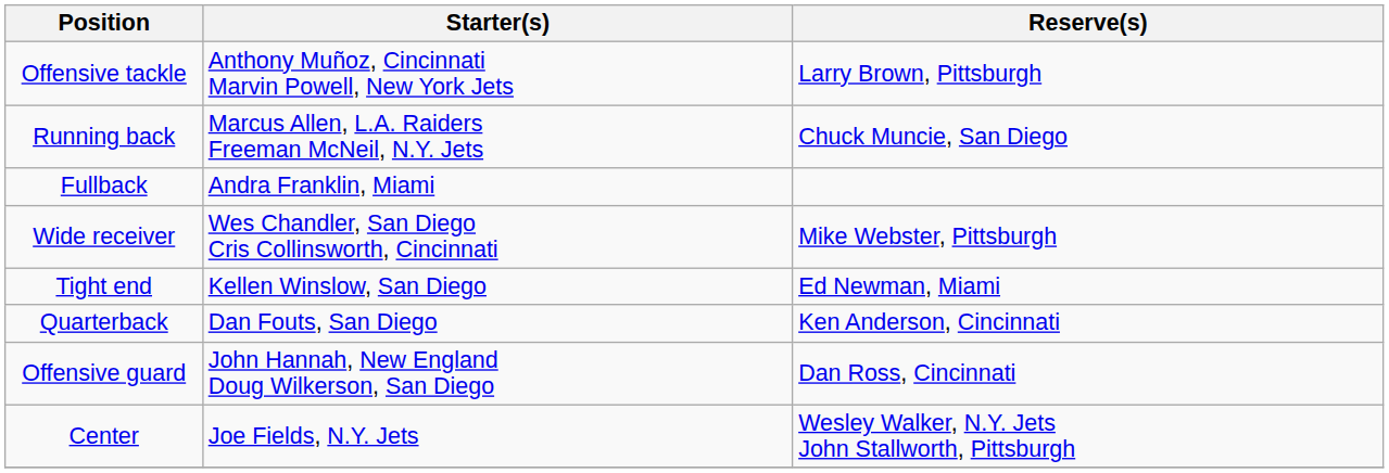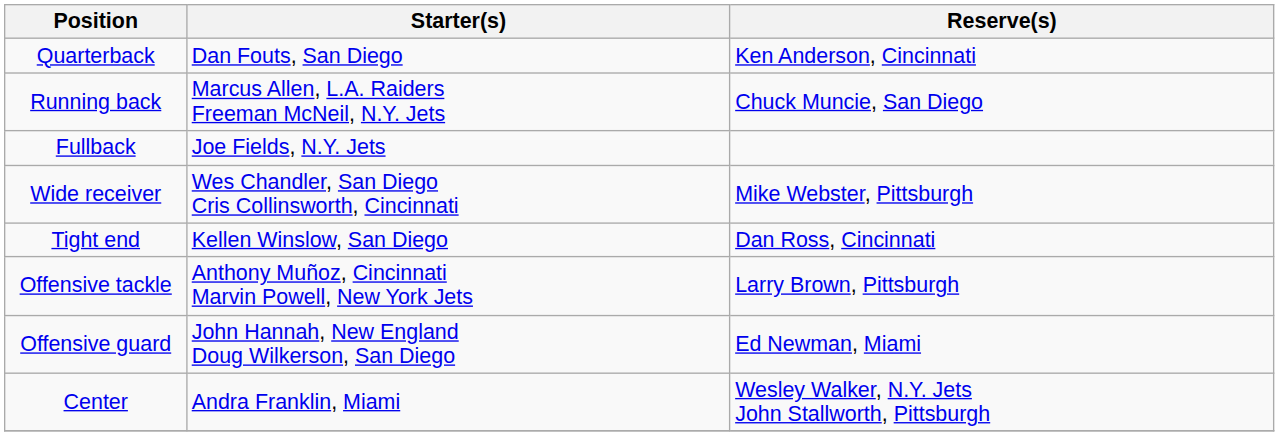 <table class="wikitable" width=75%>
 <tr>
 <th width=10%>Position</th>
 <th width=30%>Starter(s)</th>
 <th width=30%>Reserve(s)</th>
 </tr>
 <tr>
-<td align=center><a href='#'>Offensive tackle</a></td>
-<td> <a href='#'>Anthony Muñoz</a>, <a href='#'>Cincinnati</a><br> <a href='#'>Marvin Powell</a>, <a href='#'>New York Jets</a></td>
-<td> <a href='#'>Larry Brown</a>, <a href='#'>Pittsburgh</a></td>
+<td align=center><a href='#'>Quarterback</a></td>
+<td> <a href='#'>Dan Fouts</a>, <a href='#'>San Diego</a></td>
+<td> <a href='#'>Ken Anderson</a>, <a href='#'>Cincinnati</a></td>
 </tr>
 <tr>
 <td align=center><a href='#'>Running back</a></td>
 <td> <a href='#'>Marcus Allen</a>, <a href='#'>L.A. Raiders</a><br> <a href='#'>Freeman McNeil</a>, <a href='#'>N.Y. Jets</a></td>
 <td> <a href='#'>Chuck Muncie</a>, <a href='#'>San Diego</a></td>
 </tr>
 <tr>
 <td align=center><a href='#'>Fullback</a></td>
-<td> <a href='#'>Andra Franklin</a>, <a href='#'>Miami</a></td>
+<td> <a href='#'>Joe Fields</a>, <a href='#'>N.Y. Jets</a></td>
 </tr>
 <tr>
 <td align=center><a href='#'>Wide receiver</a></td>
 <td> <a href='#'>Wes Chandler</a>, <a href='#'>San Diego</a><br> <a href='#'>Cris Collinsworth</a>, <a href='#'>Cincinnati</a></td>
 <td> <a href='#'>Mike Webster</a>, <a href='#'>Pittsburgh</a></td>
 </tr>
 <tr>
 <td align=center><a href='#'>Tight end</a></td>
 <td> <a href='#'>Kellen Winslow</a>, <a href='#'>San Diego</a></td>
-<td> <a href='#'>Ed Newman</a>, <a href='#'>Miami</a></td>
+<td> <a href='#'>Dan Ross</a>, <a href='#'>Cincinnati</a></td>
 </tr>
 <tr>
-<td align=center><a href='#'>Quarterback</a></td>
-<td> <a href='#'>Dan Fouts</a>, <a href='#'>San Diego</a></td>
-<td> <a href='#'>Ken Anderson</a>, <a href='#'>Cincinnati</a></td>
+<td align=center><a href='#'>Offensive tackle</a></td>
+<td> <a href='#'>Anthony Muñoz</a>, <a href='#'>Cincinnati</a><br> <a href='#'>Marvin Powell</a>, <a href='#'>New York Jets</a></td>
+<td> <a href='#'>Larry Brown</a>, <a href='#'>Pittsburgh</a></td>
 </tr>
 <tr>
 <td align=center><a href='#'>Offensive guard</a></td>
 <td> <a href='#'>John Hannah</a>, <a href='#'>New England</a><br> <a href='#'>Doug Wilkerson</a>, <a href='#'>San Diego</a></td>
-<td> <a href='#'>Dan Ross</a>, <a href='#'>Cincinnati</a></td>
+<td> <a href='#'>Ed Newman</a>, <a href='#'>Miami</a></td>
 </tr>
 <tr>
 <td align=center><a href='#'>Center</a></td>
-<td> <a href='#'>Joe Fields</a>, <a href='#'>N.Y. Jets</a></td>
+<td> <a href='#'>Andra Franklin</a>, <a href='#'>Miami</a></td>
 <td> <a href='#'>Wesley Walker</a>, <a href='#'>N.Y. Jets</a><br> <a href='#'>John Stallworth</a>, <a href='#'>Pittsburgh</a></td>
 </tr>
 <tr>
 </tr>
 </table>
